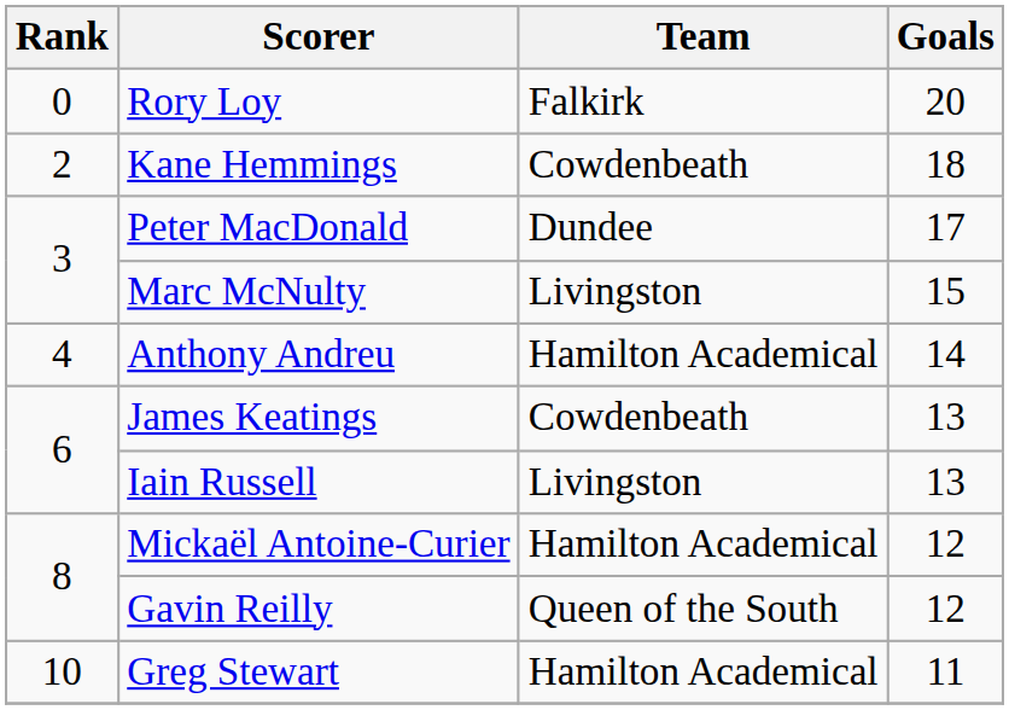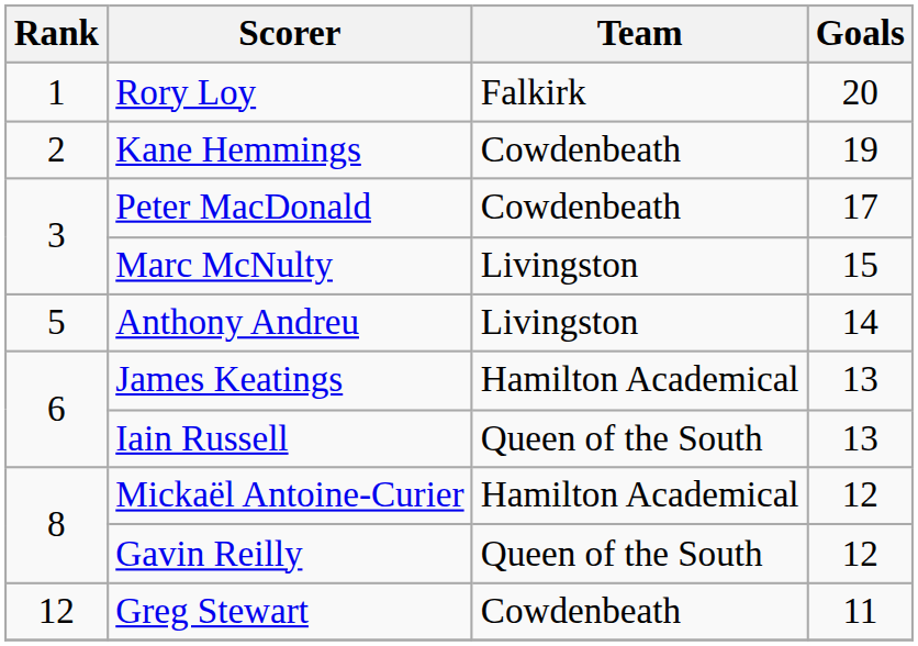 <table class="wikitable" style="text-align:center">
 <tr>
 <th>Rank</th>
 <th>Scorer</th>
 <th>Team</th>
 <th>Goals</th>
 </tr>
 <tr>
-<td rowspan="1">0</td>
+<td rowspan="1">1</td>
 <td align="left"> <a href='#'>Rory Loy</a></td>
 <td align="left">Falkirk</td>
 <td>20</td>
 </tr>
 <tr>
 <td rowspan="1">2</td>
 <td align="left"> <a href='#'>Kane Hemmings</a></td>
 <td align="left">Cowdenbeath</td>
-<td>18</td>
+<td>19</td>
 </tr>
 <tr>
 <td rowspan="2">3</td>
 <td align="left"> <a href='#'>Peter MacDonald</a></td>
-<td align="left">Dundee</td>
+<td align="left">Cowdenbeath</td>
 <td>17</td>
 </tr>
 <tr>
 <td align="left"> <a href='#'>Marc McNulty</a></td>
 <td align="left">Livingston</td>
 <td>15</td>
 </tr>
 <tr>
-<td rowspan="1">4</td>
+<td rowspan="1">5</td>
 <td align="left"> <a href='#'>Anthony Andreu</a></td>
-<td align="left">Hamilton Academical</td>
+<td align="left">Livingston</td>
 <td>14</td>
 </tr>
 <tr>
 <td rowspan="2">6</td>
 <td align="left"> <a href='#'>James Keatings</a></td>
-<td align="left">Cowdenbeath</td>
+<td align="left">Hamilton Academical</td>
 <td>13</td>
 </tr>
 <tr>
 <td align="left"> <a href='#'>Iain Russell</a></td>
-<td align="left">Livingston</td>
+<td align="left">Queen of the South</td>
 <td>13</td>
 </tr>
 <tr>
 <td rowspan="2">8</td>
 <td align="left"> <a href='#'>Mickaël Antoine-Curier</a></td>
 <td align="left">Hamilton Academical</td>
 <td>12</td>
 </tr>
 <tr>
 <td align="left"> <a href='#'>Gavin Reilly</a></td>
 <td align="left">Queen of the South</td>
 <td>12</td>
 </tr>
 <tr>
-<td rowspan="1">10</td>
+<td rowspan="1">12</td>
 <td align="left"> <a href='#'>Greg Stewart</a></td>
-<td align="left">Hamilton Academical</td>
+<td align="left">Cowdenbeath</td>
 <td>11</td>
 </tr>
 <tr>
 </tr>
 </table>
